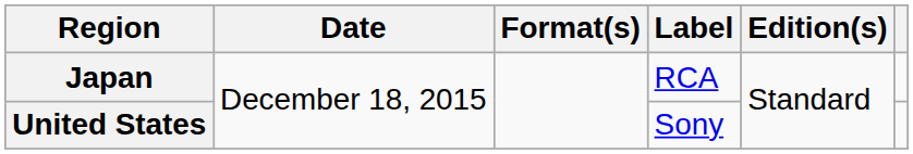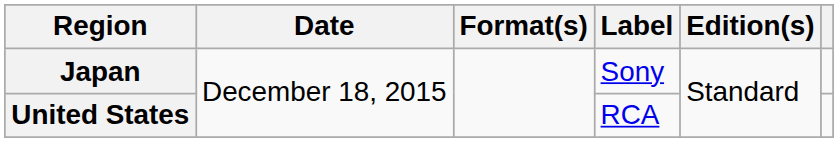 <table class="wikitable plainrowheaders">
 <tr>
 <th scope="col">Region</th>
 <th scope="col">Date</th>
 <th scope="col">Format(s)</th>
 <th scope="col">Label</th>
 <th scope="col">Edition(s)</th>
 <th scope="col"></th>
 </tr>
 <tr>
 <th scope="row">Japan</th>
 <td rowspan="2">December 18, 2015</td>
 <td rowspan="2"></td>
-<td><a href='#'>RCA</a></td>
+<td><a href='#'>Sony</a></td>
 <td rowspan="2">Standard</td>
 <td style="text-align:center;"></td>
 </tr>
 <tr>
 <th scope="row">United States</th>
-<td><a href='#'>Sony</a></td>
+<td><a href='#'>RCA</a></td>
 <td style="text-align:center;"></td>
 </tr>
 </table>
